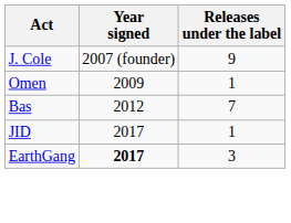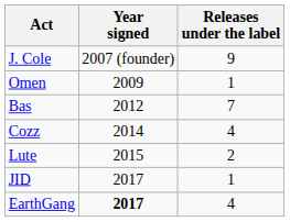 <table class="wikitable">
 <tr>
 <th>Act</th>
 <th>Year <br>signed</th>
 <th>Releases <br>under the label</th>
 </tr>
 <tr>
 <td><a href='#'>J. Cole</a></td>
 <td style="text-align:center;">2007 (founder)</td>
 <td style="text-align:center;">9</td>
 </tr>
 <tr>
 <td><a href='#'>Omen</a></td>
 <td style="text-align:center;">2009</td>
 <td style="text-align:center;">1</td>
 </tr>
 <tr>
 <td><a href='#'>Bas</a></td>
 <td style="text-align:center;">2012</td>
 <td style="text-align:center;">7</td>
 </tr>
 <tr>
+<td><a href='#'>Cozz</a></td>
+<td style="text-align:center;">2014</td>
+<td style="text-align:center;">4</td>
+</tr>
+<tr>
+<td><a href='#'>Lute</a></td>
+<td style="text-align:center;">2015</td>
+<td style="text-align:center;">2</td>
+</tr>
+<tr>
 <td><a href='#'>JID</a></td>
 <td style="text-align:center;">2017</td>
 <td style="text-align:center;">1</td>
 </tr>
 <tr>
 <td><a href='#'>EarthGang</a></td>
 <td style="text-align:center;"><strong>2017</strong></td>
-<td style="text-align:center;">3</td>
+<td style="text-align:center;">4</td>
 </tr>
 </table>
